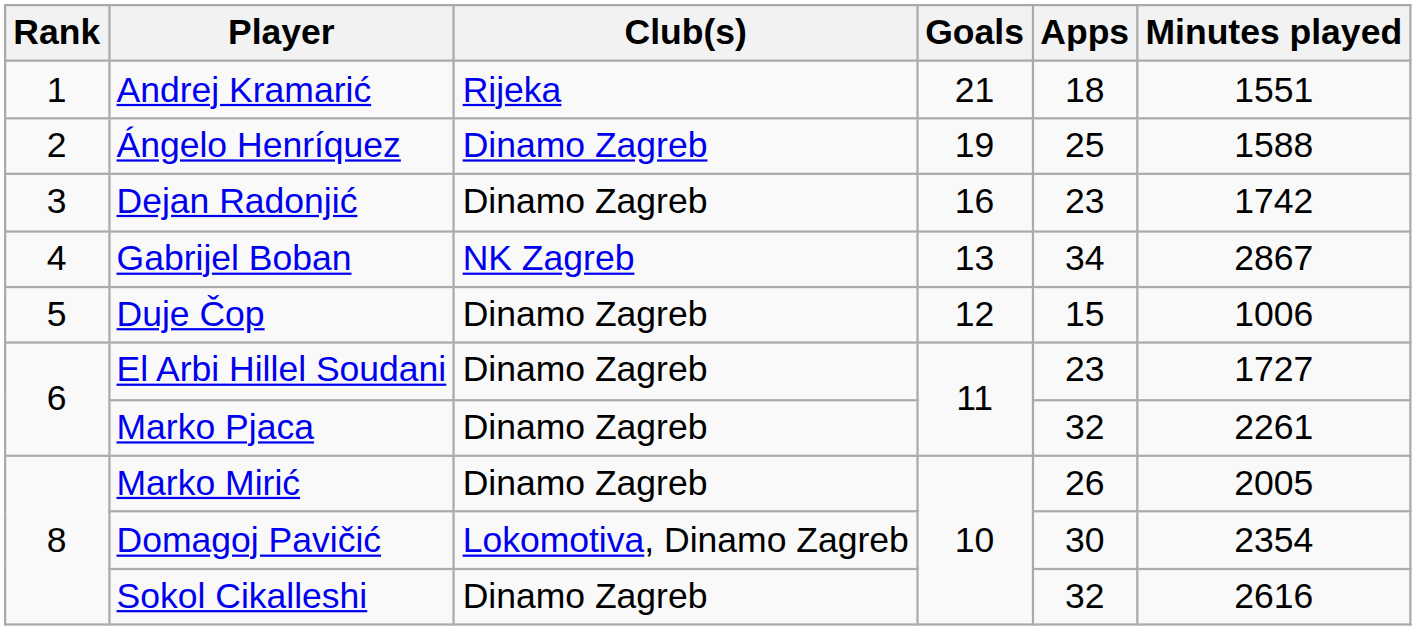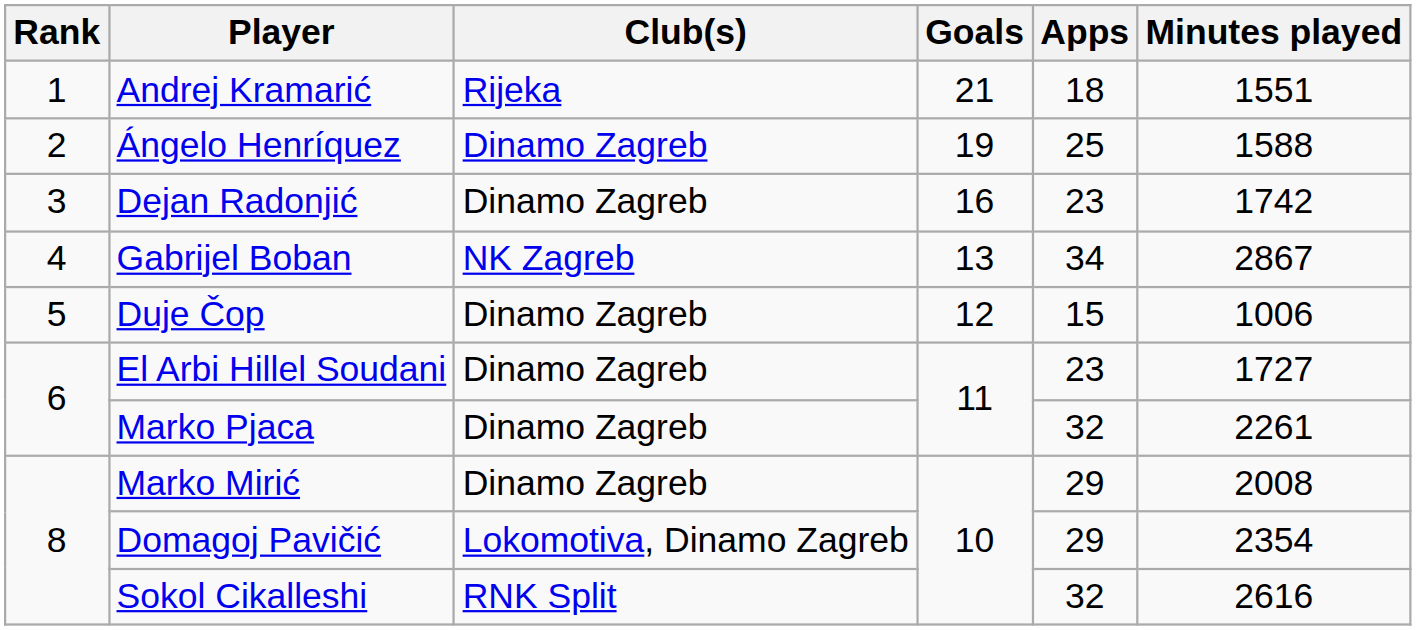 <table class="wikitable" style="text-align:center">
 <tr>
 <th>Rank</th>
 <th>Player</th>
 <th>Club(s)</th>
 <th>Goals</th>
 <th>Apps</th>
 <th>Minutes played</th>
 </tr>
 <tr>
 <td>1</td>
 <td align="left"> <a href='#'>Andrej Kramarić</a></td>
 <td align="left"><a href='#'>Rijeka</a></td>
 <td>21</td>
 <td>18</td>
 <td>1551</td>
 </tr>
 <tr>
 <td>2</td>
 <td align="left"> <a href='#'>Ángelo Henríquez</a></td>
 <td align="left"><a href='#'>Dinamo Zagreb</a></td>
 <td>19</td>
 <td>25</td>
 <td>1588</td>
 </tr>
 <tr>
 <td>3</td>
 <td align="left"> <a href='#'>Dejan Radonjić</a></td>
 <td align="left">Dinamo Zagreb</td>
 <td>16</td>
 <td>23</td>
 <td>1742</td>
 </tr>
 <tr>
 <td>4</td>
 <td align="left"> <a href='#'>Gabrijel Boban</a></td>
 <td align="left"><a href='#'>NK Zagreb</a></td>
 <td>13</td>
 <td>34</td>
 <td>2867</td>
 </tr>
 <tr>
 <td>5</td>
 <td align="left"> <a href='#'>Duje Čop</a></td>
 <td align="left">Dinamo Zagreb</td>
 <td>12</td>
 <td>15</td>
 <td>1006</td>
 </tr>
 <tr>
 <td rowspan=2>6</td>
 <td align="left"> <a href='#'>El Arbi Hillel Soudani</a></td>
 <td align="left">Dinamo Zagreb</td>
 <td rowspan=2>11</td>
 <td>23</td>
 <td>1727</td>
 </tr>
 <tr>
 <td align="left"> <a href='#'>Marko Pjaca</a></td>
 <td align="left">Dinamo Zagreb</td>
 <td>32</td>
 <td>2261</td>
 </tr>
 <tr>
 <td rowspan=3>8</td>
 <td align="left"> <a href='#'>Marko Mirić</a></td>
 <td align="left">Dinamo Zagreb</td>
 <td rowspan=3>10</td>
-<td>26</td>
-<td>2005</td>
+<td>29</td>
+<td>2008</td>
 </tr>
 <tr>
 <td align="left"> <a href='#'>Domagoj Pavičić</a></td>
 <td align="left"><a href='#'>Lokomotiva</a>, Dinamo Zagreb</td>
-<td>30</td>
+<td>29</td>
 <td>2354</td>
 </tr>
 <tr>
 <td align="left"> <a href='#'>Sokol Cikalleshi</a></td>
-<td align="left">Dinamo Zagreb</td>
+<td align="left"><a href='#'>RNK Split</a></td>
 <td>32</td>
 <td>2616</td>
 </tr>
 </table>
